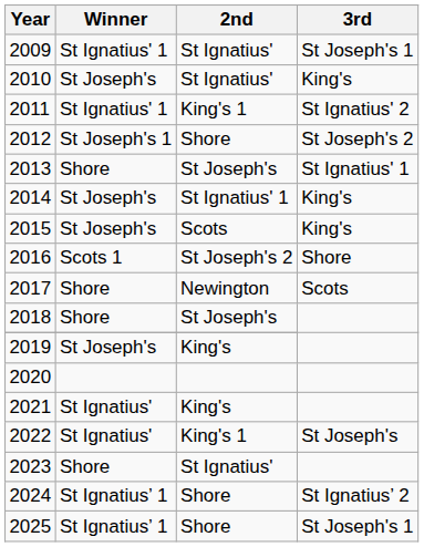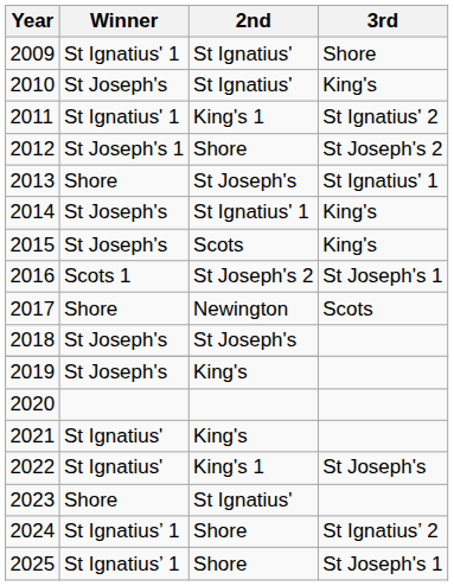 <table class="wikitable">
 <tr>
 <th>Year</th>
 <th>Winner</th>
 <th>2nd</th>
 <th>3rd</th>
 </tr>
 <tr>
 <td>2009</td>
 <td>St Ignatius' 1</td>
 <td>St Ignatius'</td>
-<td>St Joseph's 1</td>
+<td>Shore</td>
 </tr>
 <tr>
 <td>2010</td>
 <td>St Joseph's</td>
 <td>St Ignatius'</td>
 <td>King's</td>
 </tr>
 <tr>
 <td>2011</td>
 <td>St Ignatius' 1</td>
 <td>King's 1</td>
 <td>St Ignatius' 2</td>
 </tr>
 <tr>
 <td>2012</td>
 <td>St Joseph's 1</td>
 <td>Shore</td>
 <td>St Joseph's 2</td>
 </tr>
 <tr>
 <td>2013</td>
 <td>Shore</td>
 <td>St Joseph's</td>
 <td>St Ignatius' 1</td>
 </tr>
 <tr>
 <td>2014</td>
 <td>St Joseph's</td>
 <td>St Ignatius' 1</td>
 <td>King's</td>
 </tr>
 <tr>
 <td>2015</td>
 <td>St Joseph's</td>
 <td>Scots</td>
 <td>King's</td>
 </tr>
 <tr>
 <td>2016</td>
 <td>Scots 1</td>
 <td>St Joseph's 2</td>
-<td>Shore</td>
+<td>St Joseph's 1</td>
 </tr>
 <tr>
 <td>2017</td>
 <td>Shore</td>
 <td>Newington</td>
 <td>Scots</td>
 </tr>
 <tr>
 <td>2018</td>
-<td>Shore</td>
+<td>St Joseph's</td>
 <td>St Joseph's</td>
 </tr>
 <tr>
 </tr>
 <tr>
 <td>2019</td>
 <td>St Joseph's</td>
 <td>King's</td>
 <td></td>
 </tr>
 <tr>
 <td>2020</td>
 <td></td>
 <td></td>
 <td></td>
 </tr>
 <tr>
 <td>2021</td>
 <td>St Ignatius'</td>
 <td>King's</td>
 <td></td>
 </tr>
 <tr>
 <td>2022</td>
 <td>St Ignatius'</td>
 <td>King's 1</td>
 <td>St Joseph's</td>
 </tr>
 <tr>
 <td>2023</td>
 <td>Shore</td>
 <td>St Ignatius'</td>
 <td></td>
 </tr>
 <tr>
 <td>2024</td>
 <td>St Ignatius’ 1</td>
 <td>Shore</td>
 <td>St Ignatius’ 2</td>
 </tr>
 <tr>
 <td>2025</td>
 <td>St Ignatius’ 1</td>
 <td>Shore</td>
 <td>St Joseph's 1</td>
 </tr>
 </table>
